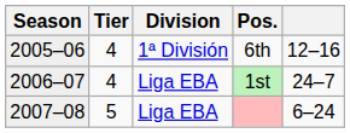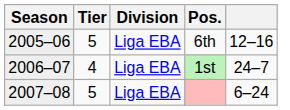 <table class="wikitable" style="font-size:85%; text-align:center">
 <tr>
 <th>Season</th>
 <th>Tier</th>
 <th>Division</th>
 <th>Pos.</th>
 <th></th>
 </tr>
 <tr>
 <td bgcolor=#efefef>2005–06</td>
-<td>4</td>
-<td align=left><a href='#'>1ª División</a></td>
+<td>5</td>
+<td align=left><a href='#'>Liga EBA</a></td>
 <td>6th</td>
 <td>12–16</td>
 </tr>
 <tr>
 <td bgcolor=#efefef>2006–07</td>
 <td>4</td>
 <td align=left><a href='#'>Liga EBA</a></td>
 <td bgcolor=#BBF3BB>1st</td>
 <td>24–7</td>
 </tr>
 <tr>
 <td bgcolor=#efefef>2007–08</td>
 <td>5</td>
 <td align=left><a href='#'>Liga EBA</a></td>
 <td bgcolor=#FFBBBB></td>
 <td>6–24</td>
 </tr>
 </table>
